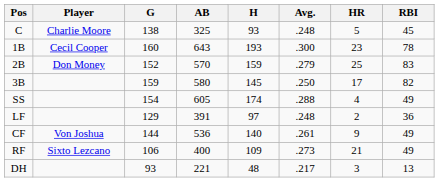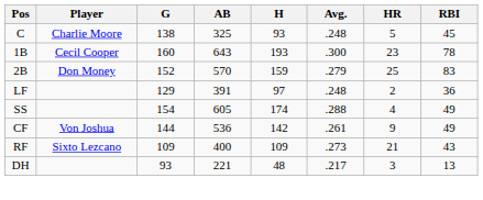 <table class="wikitable sortable">
 <tr>
 <th bgcolor="#DDDDFF" width="5%">Pos</th>
 <th bgcolor="#DDDDFF" width="16%">Player</th>
 <th bgcolor="#DDDDFF" width="9%">G</th>
 <th bgcolor="#DDDDFF" width="9%">AB</th>
 <th bgcolor="#DDDDFF" width="9%">H</th>
 <th bgcolor="#DDDDFF" width="9%">Avg.</th>
 <th bgcolor="#DDDDFF" width="9%">HR</th>
 <th bgcolor="#DDDDFF" width="9%">RBI</th>
 </tr>
 <tr align="center">
 <td>C</td>
 <td><a href='#'>Charlie Moore</a></td>
 <td>138</td>
 <td>325</td>
 <td>93</td>
 <td>.248</td>
 <td>5</td>
 <td>45</td>
 </tr>
 <tr align=center>
 <td>1B</td>
 <td><a href='#'>Cecil Cooper</a></td>
 <td>160</td>
 <td>643</td>
 <td>193</td>
 <td>.300</td>
 <td>23</td>
 <td>78</td>
 </tr>
 <tr align=center>
 <td>2B</td>
 <td><a href='#'>Don Money</a></td>
 <td>152</td>
 <td>570</td>
 <td>159</td>
 <td>.279</td>
 <td>25</td>
 <td>83</td>
 </tr>
-<tr align=center>
-<td>3B</td>
+<tr align="center">
+<td>LF</td>
 <td></td>
-<td>159</td>
-<td>580</td>
-<td>145</td>
-<td>.250</td>
-<td>17</td>
-<td>82</td>
+<td>129</td>
+<td>391</td>
+<td>97</td>
+<td>.248</td>
+<td>2</td>
+<td>36</td>
 </tr>
 <tr align="center">
 <td>SS</td>
 <td></td>
 <td>154</td>
 <td>605</td>
 <td>174</td>
 <td>.288</td>
 <td>4</td>
 <td>49</td>
 </tr>
 <tr align="center">
-<td>LF</td>
-<td></td>
-<td>129</td>
-<td>391</td>
-<td>97</td>
-<td>.248</td>
-<td>2</td>
-<td>36</td>
-</tr>
-<tr align="center">
 <td>CF</td>
 <td><a href='#'>Von Joshua</a></td>
 <td>144</td>
 <td>536</td>
-<td>140</td>
+<td>142</td>
 <td>.261</td>
 <td>9</td>
 <td>49</td>
 </tr>
 <tr align=center>
 <td>RF</td>
 <td><a href='#'>Sixto Lezcano</a></td>
-<td>106</td>
+<td>109</td>
 <td>400</td>
 <td>109</td>
 <td>.273</td>
 <td>21</td>
-<td>49</td>
+<td>43</td>
 </tr>
 <tr align=center>
 <td>DH</td>
 <td></td>
 <td>93</td>
 <td>221</td>
 <td>48</td>
 <td>.217</td>
 <td>3</td>
 <td>13</td>
 </tr>
 </table>
